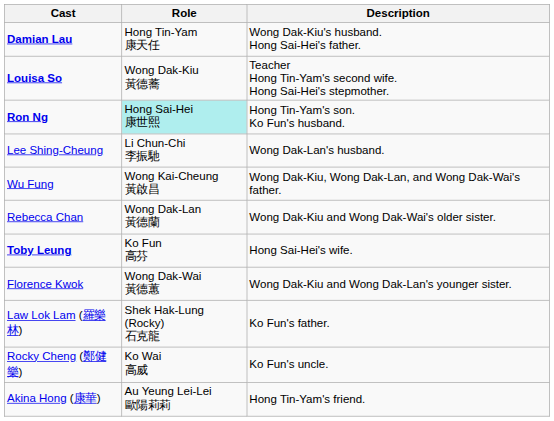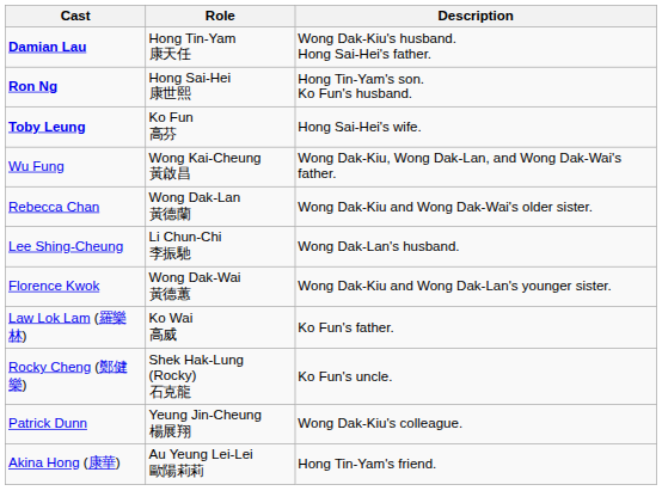 <table class="wikitable" width="60%">
 <tr>
 <th>Cast</th>
 <th>Role</th>
 <th>Description</th>
 </tr>
 <tr>
 <td><strong><a href='#'>Damian Lau</a></strong></td>
 <td>Hong Tin-Yam <br> 康天任</td>
 <td>Wong Dak-Kiu's husband. <br> Hong Sai-Hei's father.</td>
 </tr>
 <tr>
-<td><strong><a href='#'>Louisa So</a></strong></td>
-<td>Wong Dak-Kiu <br> 黃德蕎</td>
-<td>Teacher <br>Hong Tin-Yam's second wife.<br> Hong Sai-Hei's stepmother.</td>
-</tr>
-<tr>
 <td><strong><a href='#'>Ron Ng</a></strong></td>
-<td style="background: paleturquoise;">Hong Sai-Hei <br> 康世熙</td>
+<td>Hong Sai-Hei <br> 康世熙</td>
 <td>Hong Tin-Yam's son. <br> Ko Fun's husband.</td>
 </tr>
 <tr>
-<td><a href='#'>Lee Shing-Cheung</a></td>
-<td>Li Chun-Chi<br> 李振馳</td>
-<td>Wong Dak-Lan's husband.</td>
+<td><strong><a href='#'>Toby Leung</a></strong></td>
+<td>Ko Fun <br> 高芬</td>
+<td>Hong Sai-Hei's wife.</td>
 </tr>
 <tr>
 <td><a href='#'>Wu Fung</a></td>
 <td>Wong Kai-Cheung<br> 黃啟昌</td>
 <td>Wong Dak-Kiu, Wong Dak-Lan, and Wong Dak-Wai's father.</td>
 </tr>
 <tr>
 <td><a href='#'>Rebecca Chan</a></td>
 <td>Wong Dak-Lan<br> 黃德蘭</td>
 <td>Wong Dak-Kiu and Wong Dak-Wai's older sister.</td>
 </tr>
 <tr>
-<td><strong><a href='#'>Toby Leung</a></strong></td>
-<td>Ko Fun <br> 高芬</td>
-<td>Hong Sai-Hei's wife.</td>
+<td><a href='#'>Lee Shing-Cheung</a></td>
+<td>Li Chun-Chi<br> 李振馳</td>
+<td>Wong Dak-Lan's husband.</td>
 </tr>
 <tr>
 <td><a href='#'>Florence Kwok</a></td>
 <td>Wong Dak-Wai<br> 黃德蕙</td>
 <td>Wong Dak-Kiu and Wong Dak-Lan's younger sister.</td>
 </tr>
 <tr>
 <td><a href='#'>Law Lok Lam</a> (<a href='#'>羅樂林</a>)</td>
-<td>Shek Hak-Lung (Rocky) <br> 石克龍</td>
+<td>Ko Wai<br> 高威</td>
 <td>Ko Fun's father.</td>
 </tr>
 <tr>
 <td><a href='#'>Rocky Cheng</a> (<a href='#'>鄭健樂</a>)</td>
-<td>Ko Wai<br> 高威</td>
+<td>Shek Hak-Lung (Rocky) <br> 石克龍</td>
 <td>Ko Fun's uncle.</td>
+</tr>
+<tr>
+<td><a href='#'>Patrick Dunn</a></td>
+<td>Yeung Jin-Cheung <br> 楊展翔</td>
+<td>Wong Dak-Kiu's colleague.</td>
 </tr>
 <tr>
 <td><a href='#'>Akina Hong</a> (<a href='#'>康華</a>)</td>
 <td>Au Yeung Lei-Lei <br> 歐陽莉莉</td>
 <td>Hong Tin-Yam's friend.</td>
 </tr>
 </table>
